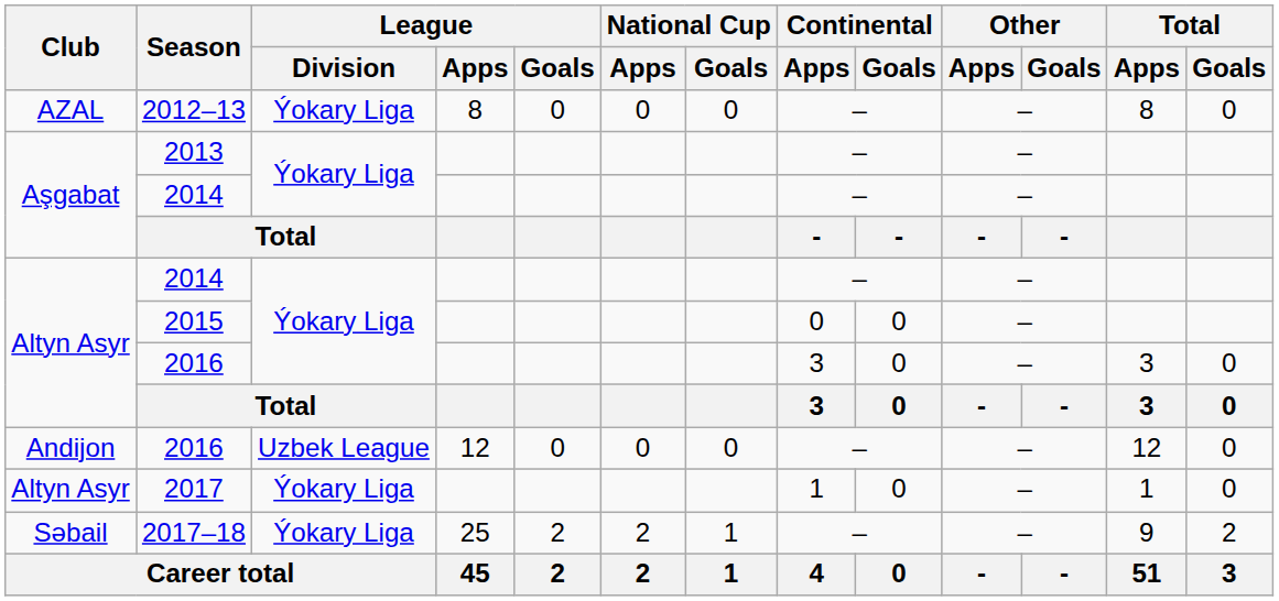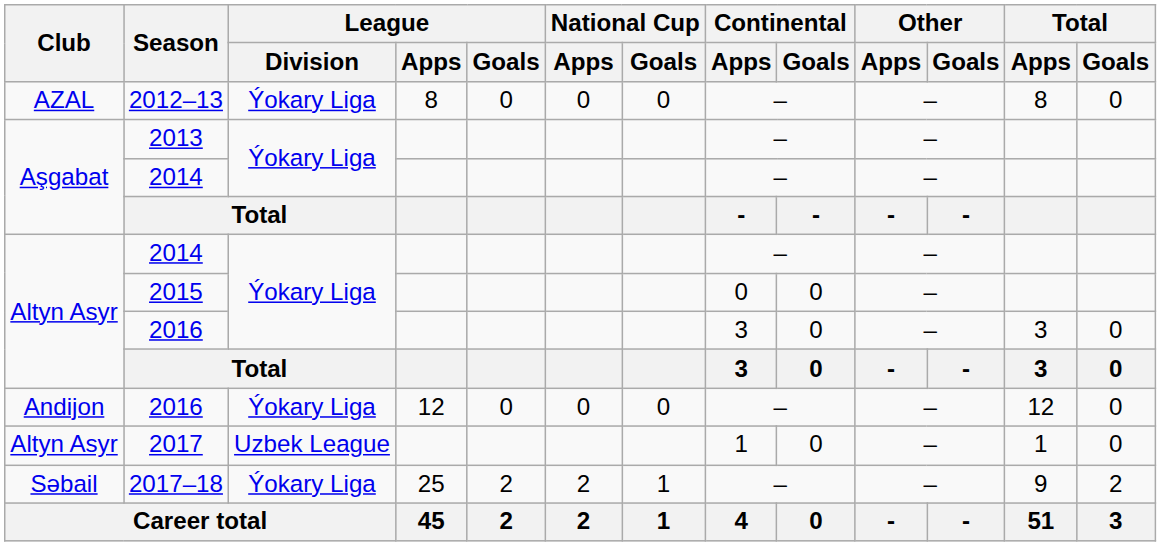 <table class="wikitable" style="text-align: center;">
 <tr>
 <th rowspan="2">Club</th>
 <th rowspan="2">Season</th>
 <th colspan="3">League</th>
 <th colspan="2">National Cup</th>
 <th colspan="2">Continental</th>
 <th colspan="2">Other</th>
 <th colspan="2">Total</th>
 </tr>
 <tr>
 <th>Division</th>
 <th>Apps</th>
 <th>Goals</th>
 <th>Apps</th>
 <th>Goals</th>
 <th>Apps</th>
 <th>Goals</th>
 <th>Apps</th>
 <th>Goals</th>
 <th>Apps</th>
 <th>Goals</th>
 </tr>
 <tr>
 <td valign="center"><a href='#'>AZAL</a></td>
 <td><a href='#'>2012–13</a></td>
 <td><a href='#'>Ýokary Liga</a></td>
 <td>8</td>
 <td>0</td>
 <td>0</td>
 <td>0</td>
 <td colspan="2">–</td>
 <td colspan="2">–</td>
 <td>8</td>
 <td>0</td>
 </tr>
 <tr>
 <td rowspan="3" valign="center"><a href='#'>Aşgabat</a></td>
 <td><a href='#'>2013</a></td>
 <td rowspan="2" valign="center"><a href='#'>Ýokary Liga</a></td>
 <td></td>
 <td></td>
 <td></td>
 <td></td>
 <td colspan="2">–</td>
 <td colspan="2">–</td>
 <td></td>
 <td></td>
 </tr>
 <tr>
 <td><a href='#'>2014</a></td>
 <td></td>
 <td></td>
 <td></td>
 <td></td>
 <td colspan="2">–</td>
 <td colspan="2">–</td>
 <td></td>
 <td></td>
 </tr>
 <tr>
 <th colspan="2">Total</th>
 <th></th>
 <th></th>
 <th></th>
 <th></th>
 <th>-</th>
 <th>-</th>
 <th>-</th>
 <th>-</th>
 <th></th>
 <th></th>
 </tr>
 <tr>
 <td rowspan="4" valign="center"><a href='#'>Altyn Asyr</a></td>
 <td><a href='#'>2014</a></td>
 <td rowspan="3" valign="center"><a href='#'>Ýokary Liga</a></td>
 <td></td>
 <td></td>
 <td></td>
 <td></td>
 <td colspan="2">–</td>
 <td colspan="2">–</td>
 <td></td>
 <td></td>
 </tr>
 <tr>
 <td><a href='#'>2015</a></td>
 <td></td>
 <td></td>
 <td></td>
 <td></td>
 <td>0</td>
 <td>0</td>
 <td colspan="2">–</td>
 <td></td>
 <td></td>
 </tr>
 <tr>
 <td><a href='#'>2016</a></td>
 <td></td>
 <td></td>
 <td></td>
 <td></td>
 <td>3</td>
 <td>0</td>
 <td colspan="2">–</td>
 <td>3</td>
 <td>0</td>
 </tr>
 <tr>
 <th colspan="2">Total</th>
 <th></th>
 <th></th>
 <th></th>
 <th></th>
 <th>3</th>
 <th>0</th>
 <th>-</th>
 <th>-</th>
 <th>3</th>
 <th>0</th>
 </tr>
 <tr>
 <td valign="center"><a href='#'>Andijon</a></td>
 <td><a href='#'>2016</a></td>
-<td><a href='#'>Uzbek League</a></td>
+<td><a href='#'>Ýokary Liga</a></td>
 <td>12</td>
 <td>0</td>
 <td>0</td>
 <td>0</td>
 <td colspan="2">–</td>
 <td colspan="2">–</td>
 <td>12</td>
 <td>0</td>
 </tr>
 <tr>
 <td valign="center"><a href='#'>Altyn Asyr</a></td>
 <td><a href='#'>2017</a></td>
-<td><a href='#'>Ýokary Liga</a></td>
+<td><a href='#'>Uzbek League</a></td>
 <td></td>
 <td></td>
 <td></td>
 <td></td>
 <td>1</td>
 <td>0</td>
 <td colspan="2">–</td>
 <td>1</td>
 <td>0</td>
 </tr>
 <tr>
 <td valign="center"><a href='#'>Səbail</a></td>
 <td><a href='#'>2017–18</a></td>
 <td><a href='#'>Ýokary Liga</a></td>
 <td>25</td>
 <td>2</td>
 <td>2</td>
 <td>1</td>
 <td colspan="2">–</td>
 <td colspan="2">–</td>
 <td>9</td>
 <td>2</td>
 </tr>
 <tr>
 <th colspan="3">Career total</th>
 <th>45</th>
 <th>2</th>
 <th>2</th>
 <th>1</th>
 <th>4</th>
 <th>0</th>
 <th>-</th>
 <th>-</th>
 <th>51</th>
 <th>3</th>
 </tr>
 </table>
